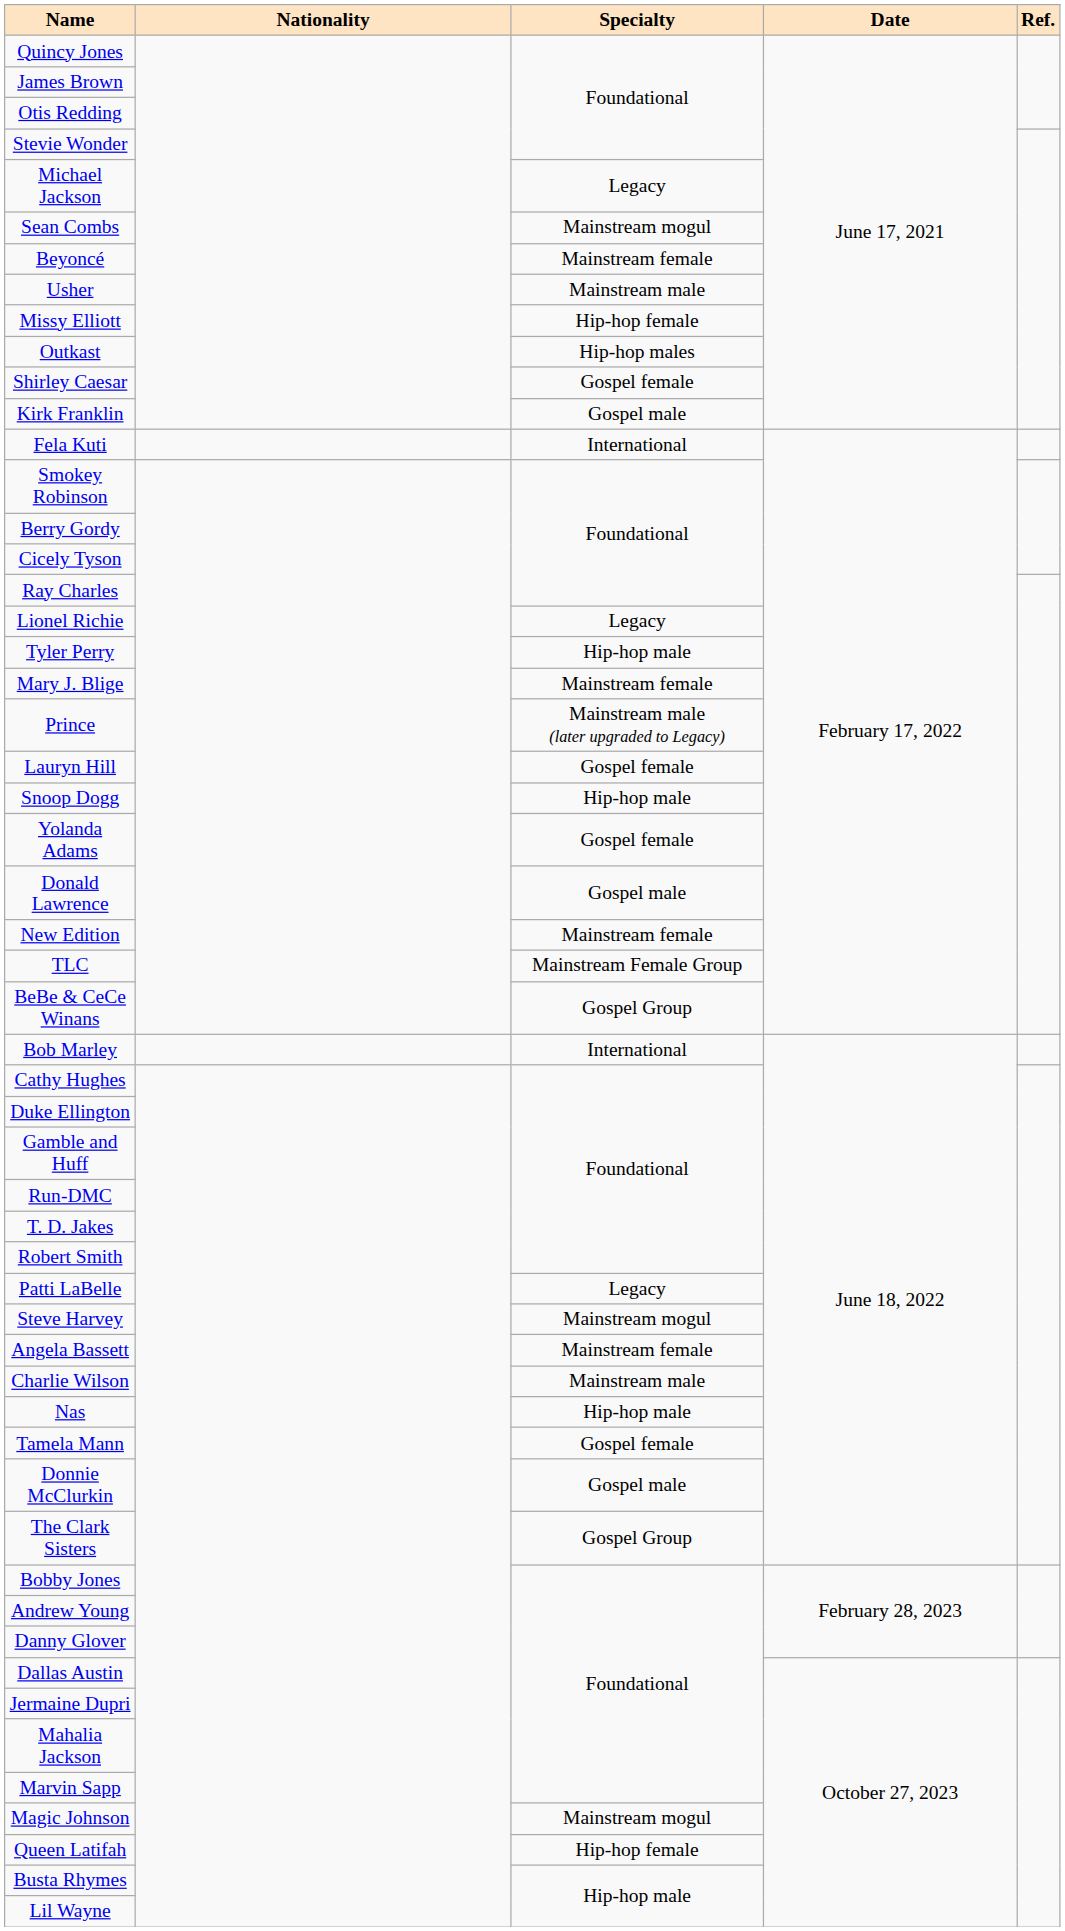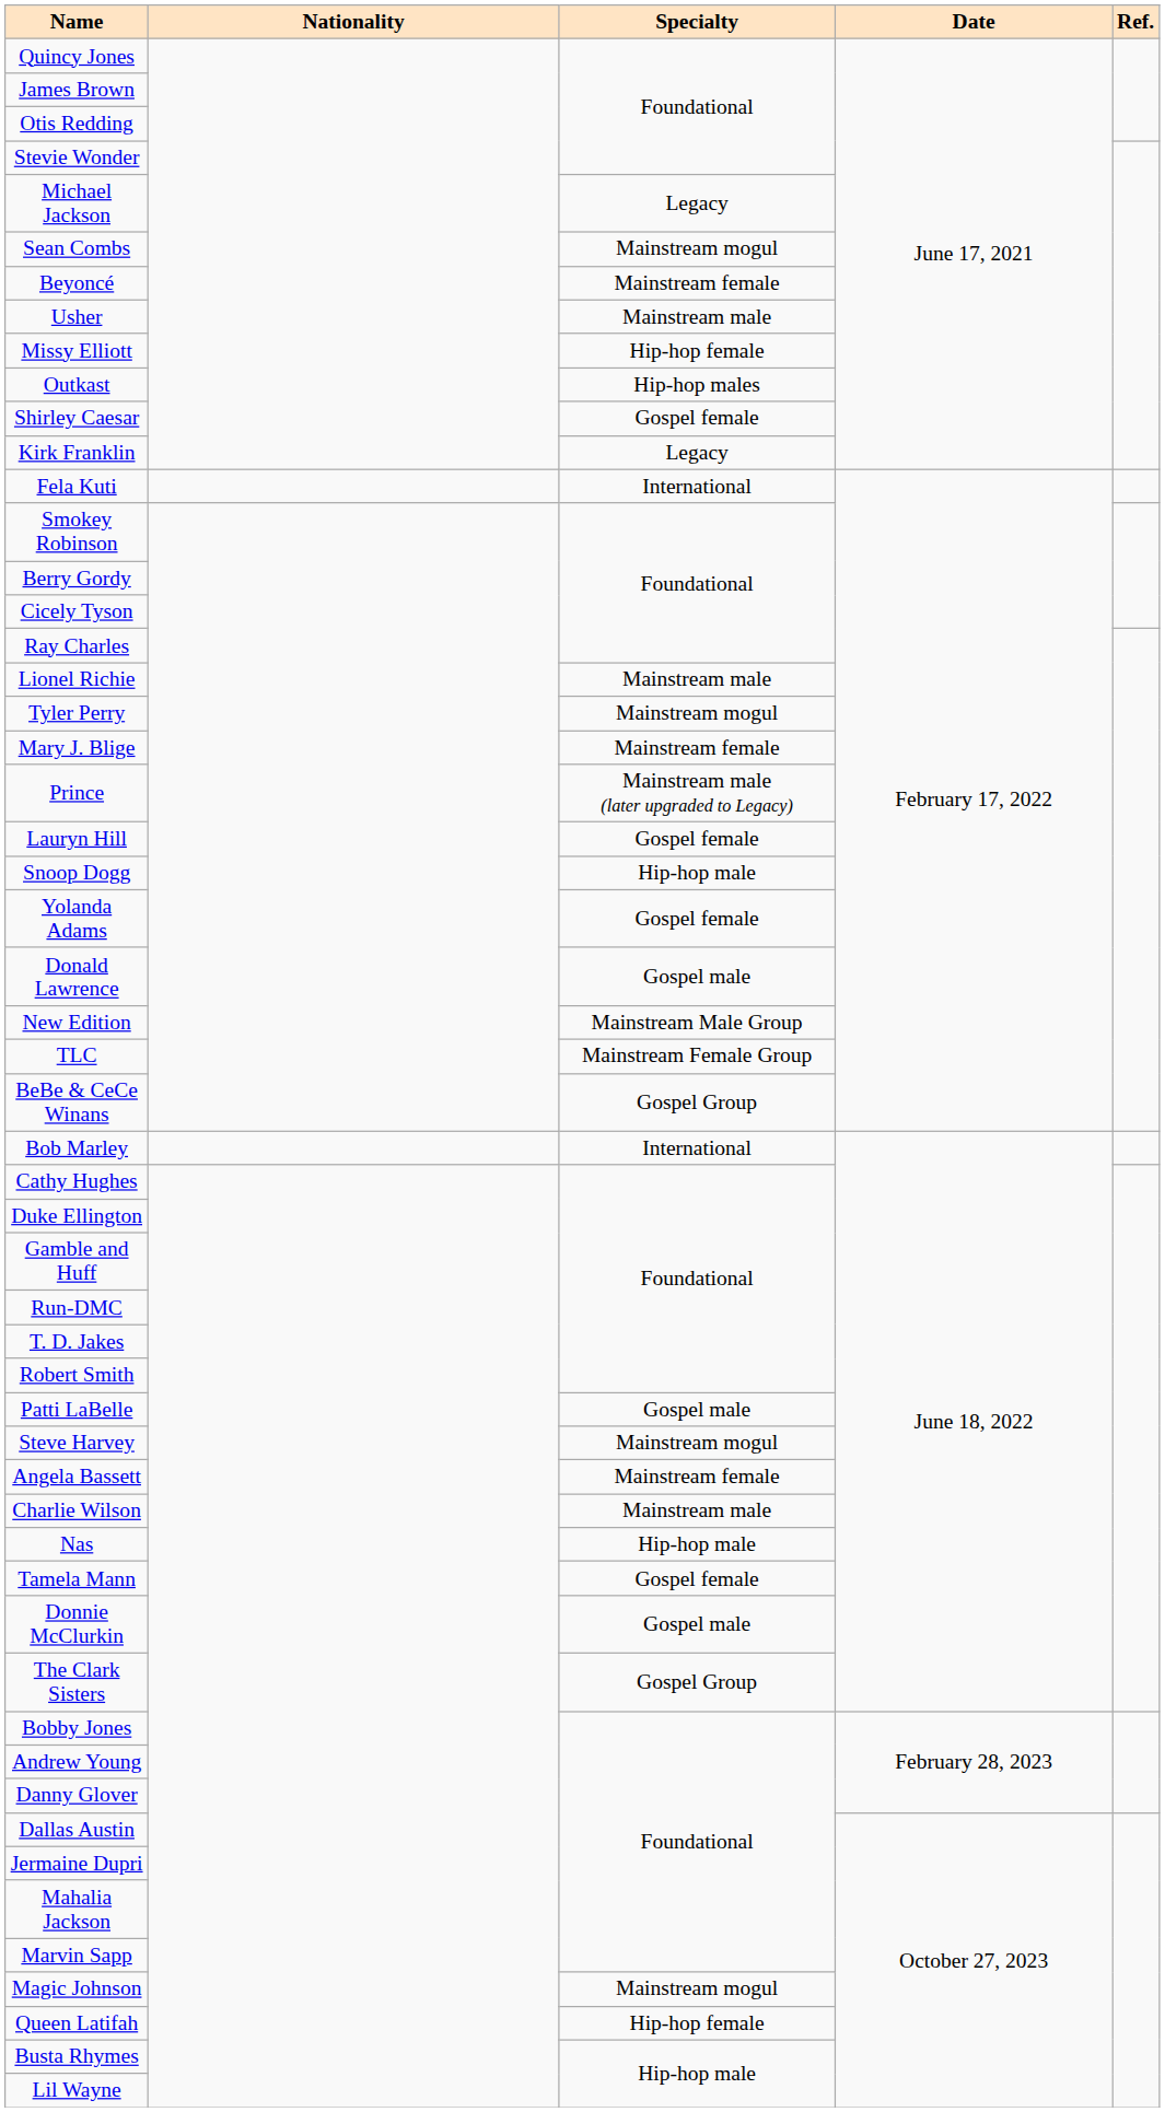 <table class="wikitable sortable" border="1" style="text-align:center;">
 <tr>
 <th width="100" style="background:#FFE4C4;">Name</th>
 <th width="300" style="background:#FFE4C4;">Nationality</th>
 <th width="200" style="background:#FFE4C4;">Specialty</th>
 <th width="200" style="background:#FFE4C4;">Date</th>
 <th class="unsortable" style="background:#FFE4C4;">Ref.</th>
 </tr>
 <tr>
 <td><a href='#'>Quincy Jones</a></td>
 <td rowspan="12"></td>
 <td rowspan="4">Foundational</td>
 <td rowspan="12">June 17, 2021</td>
 <td rowspan="3"></td>
 </tr>
 <tr>
 <td><a href='#'>James Brown</a></td>
 </tr>
 <tr>
 <td><a href='#'>Otis Redding</a></td>
 </tr>
 <tr>
 <td><a href='#'>Stevie Wonder</a></td>
 <td rowspan="9"></td>
 </tr>
 <tr>
 <td><a href='#'>Michael Jackson</a></td>
 <td>Legacy</td>
 </tr>
 <tr>
 <td><a href='#'>Sean Combs</a></td>
 <td>Mainstream mogul</td>
 </tr>
 <tr>
 <td><a href='#'>Beyoncé</a></td>
 <td>Mainstream female</td>
 </tr>
 <tr>
 <td><a href='#'>Usher</a></td>
 <td>Mainstream male</td>
 </tr>
 <tr>
 <td><a href='#'>Missy Elliott</a></td>
 <td>Hip-hop female</td>
 </tr>
 <tr>
 <td><a href='#'>Outkast</a></td>
 <td>Hip-hop males</td>
 </tr>
 <tr>
 <td><a href='#'>Shirley Caesar</a></td>
 <td>Gospel female</td>
 </tr>
 <tr>
 <td><a href='#'>Kirk Franklin</a></td>
-<td>Gospel male</td>
+<td>Legacy</td>
 </tr>
 <tr>
 <td><a href='#'>Fela Kuti</a></td>
 <td></td>
 <td>International</td>
 <td rowspan="16">February 17, 2022</td>
 <td></td>
 </tr>
 <tr>
 <td><a href='#'>Smokey Robinson</a></td>
 <td rowspan="15"></td>
 <td rowspan="4">Foundational</td>
 <td rowspan="3"></td>
 </tr>
 <tr>
 <td><a href='#'>Berry Gordy</a></td>
 </tr>
 <tr>
 <td><a href='#'>Cicely Tyson</a></td>
 </tr>
 <tr>
 <td><a href='#'>Ray Charles</a></td>
 <td rowspan="12"></td>
 </tr>
 <tr>
 <td><a href='#'>Lionel Richie</a></td>
-<td>Legacy</td>
+<td>Mainstream male</td>
 </tr>
 <tr>
 <td><a href='#'>Tyler Perry</a></td>
-<td>Hip-hop male</td>
+<td>Mainstream mogul</td>
 </tr>
 <tr>
 <td><a href='#'>Mary J. Blige</a></td>
 <td>Mainstream female</td>
 </tr>
 <tr>
 <td><a href='#'>Prince</a></td>
 <td>Mainstream male<br><small><em>(later upgraded to Legacy)</em></small></td>
 </tr>
 <tr>
 <td><a href='#'>Lauryn Hill</a></td>
 <td>Gospel female</td>
 </tr>
 <tr>
 <td><a href='#'>Snoop Dogg</a></td>
 <td>Hip-hop male</td>
 </tr>
 <tr>
 <td><a href='#'>Yolanda Adams</a></td>
 <td>Gospel female</td>
 </tr>
 <tr>
 <td><a href='#'>Donald Lawrence</a></td>
 <td>Gospel male</td>
 </tr>
 <tr>
 <td><a href='#'>New Edition</a></td>
-<td>Mainstream female</td>
+<td>Mainstream Male Group</td>
 </tr>
 <tr>
 <td><a href='#'>TLC</a></td>
 <td>Mainstream Female Group</td>
 </tr>
 <tr>
 <td><a href='#'>BeBe & CeCe Winans</a></td>
 <td>Gospel Group</td>
 </tr>
 <tr>
 <td><a href='#'>Bob Marley</a></td>
 <td></td>
 <td>International</td>
 <td rowspan="15">June 18, 2022</td>
 <td></td>
 </tr>
 <tr>
 <td><a href='#'>Cathy Hughes</a></td>
 <td rowspan="25"></td>
 <td rowspan="6">Foundational</td>
 <td rowspan="14"></td>
 </tr>
 <tr>
 <td><a href='#'>Duke Ellington</a></td>
 </tr>
 <tr>
 <td><a href='#'>Gamble and Huff</a></td>
 </tr>
 <tr>
 <td><a href='#'>Run-DMC</a></td>
 </tr>
 <tr>
 <td><a href='#'>T. D. Jakes</a></td>
 </tr>
 <tr>
 <td><a href='#'>Robert Smith</a></td>
 </tr>
 <tr>
 <td><a href='#'>Patti LaBelle</a></td>
-<td>Legacy</td>
+<td>Gospel male</td>
 </tr>
 <tr>
 <td><a href='#'>Steve Harvey</a></td>
 <td>Mainstream mogul</td>
 </tr>
 <tr>
 <td><a href='#'>Angela Bassett</a></td>
 <td>Mainstream female</td>
 </tr>
 <tr>
 <td><a href='#'>Charlie Wilson</a></td>
 <td>Mainstream male</td>
 </tr>
 <tr>
 <td><a href='#'>Nas</a></td>
 <td>Hip-hop male</td>
 </tr>
 <tr>
 <td><a href='#'>Tamela Mann</a></td>
 <td>Gospel female</td>
 </tr>
 <tr>
 <td><a href='#'>Donnie McClurkin</a></td>
 <td>Gospel male</td>
 </tr>
 <tr>
 <td><a href='#'>The Clark Sisters</a></td>
 <td>Gospel Group</td>
 </tr>
 <tr>
 <td><a href='#'>Bobby Jones</a></td>
 <td rowspan="7">Foundational</td>
 <td rowspan="3">February 28, 2023</td>
 <td rowspan="3"></td>
 </tr>
 <tr>
 <td><a href='#'>Andrew Young</a></td>
 </tr>
 <tr>
 <td><a href='#'>Danny Glover</a></td>
 </tr>
 <tr>
 <td><a href='#'>Dallas Austin</a></td>
 <td rowspan="8">October 27, 2023</td>
 <td rowspan="8"></td>
 </tr>
 <tr>
 <td><a href='#'>Jermaine Dupri</a></td>
 </tr>
 <tr>
 <td><a href='#'>Mahalia Jackson</a></td>
 </tr>
 <tr>
 <td><a href='#'>Marvin Sapp</a></td>
 </tr>
 <tr>
 <td><a href='#'>Magic Johnson</a></td>
 <td>Mainstream mogul</td>
 </tr>
 <tr>
 <td><a href='#'>Queen Latifah</a></td>
 <td>Hip-hop female</td>
 </tr>
 <tr>
 <td><a href='#'>Busta Rhymes</a></td>
 <td rowspan="2">Hip-hop male</td>
 </tr>
 <tr>
 <td><a href='#'>Lil Wayne</a></td>
 </tr>
 <tr>
 </tr>
 </table>
